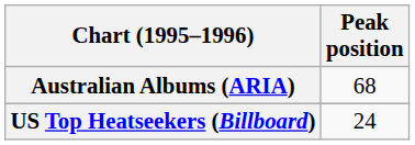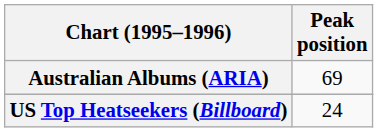 <table class="wikitable sortable plainrowheaders" style="text-align:center">
 <tr>
 <th>Chart (1995–1996)</th>
 <th>Peak<br>position</th>
 </tr>
 <tr>
 <th scope="row">Australian Albums (<a href='#'>ARIA</a>)</th>
-<td>68</td>
+<td>69</td>
 </tr>
 <tr>
 </tr>
 <tr>
 </tr>
 <tr>
 </tr>
 <tr>
 </tr>
 <tr>
 <th scope="row">US <a href='#'>Top Heatseekers</a> (<em><a href='#'>Billboard</a></em>)</th>
 <td style="text-align:center;">24</td>
 </tr>
 </table>
